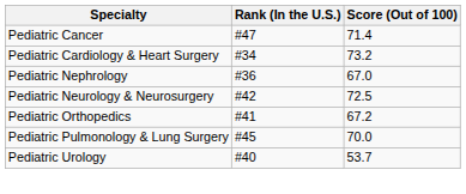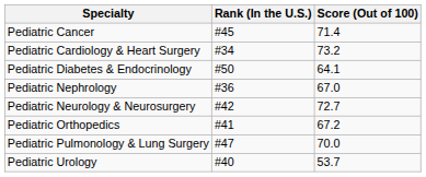 <table class="wikitable">
 <tr>
 <th>Specialty</th>
 <th>Rank (In the U.S.)</th>
 <th>Score (Out of 100)</th>
 </tr>
 <tr>
 <td>Pediatric Cancer</td>
-<td>#47</td>
+<td>#45</td>
 <td>71.4</td>
 </tr>
 <tr>
 <td>Pediatric Cardiology & Heart Surgery</td>
 <td>#34</td>
 <td>73.2</td>
+</tr>
+<tr>
+<td>Pediatric Diabetes & Endocrinology</td>
+<td>#50</td>
+<td>64.1</td>
 </tr>
 <tr>
 <td>Pediatric Nephrology</td>
 <td>#36</td>
 <td>67.0</td>
 </tr>
 <tr>
 <td>Pediatric Neurology & Neurosurgery</td>
 <td>#42</td>
-<td>72.5</td>
+<td>72.7</td>
 </tr>
 <tr>
 <td>Pediatric Orthopedics</td>
 <td>#41</td>
 <td>67.2</td>
 </tr>
 <tr>
 <td>Pediatric Pulmonology & Lung Surgery</td>
-<td>#45</td>
+<td>#47</td>
 <td>70.0</td>
 </tr>
 <tr>
 <td>Pediatric Urology</td>
 <td>#40</td>
 <td>53.7</td>
 </tr>
 </table>
